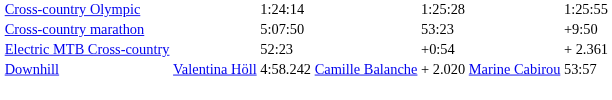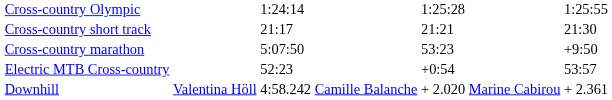 <table>
 <tr>
 <td><a href='#'>Cross-country Olympic</a></td>
 <td></td>
 <td>1:24:14</td>
 <td></td>
 <td>1:25:28</td>
 <td></td>
 <td>1:25:55</td>
+</tr>
+<tr>
+<td><a href='#'>Cross-country short track</a></td>
+<td></td>
+<td>21:17</td>
+<td></td>
+<td>21:21</td>
+<td></td>
+<td>21:30</td>
 </tr>
 <tr>
 <td><a href='#'>Cross-country marathon</a></td>
 <td></td>
 <td>5:07:50</td>
 <td></td>
 <td>53:23</td>
 <td></td>
 <td>+9:50</td>
 </tr>
 <tr>
 <td><a href='#'>Electric MTB Cross-country</a></td>
 <td></td>
 <td>52:23</td>
 <td></td>
 <td>+0:54</td>
 <td></td>
-<td>+ 2.361</td>
+<td>53:57</td>
 </tr>
 <tr>
 <td><a href='#'>Downhill</a></td>
 <td> <a href='#'>Valentina Höll</a></td>
 <td>4:58.242</td>
 <td> <a href='#'>Camille Balanche</a></td>
 <td>+ 2.020</td>
 <td> <a href='#'>Marine Cabirou</a></td>
-<td>53:57</td>
+<td>+ 2.361</td>
 </tr>
 <tr>
 </tr>
 </table>
